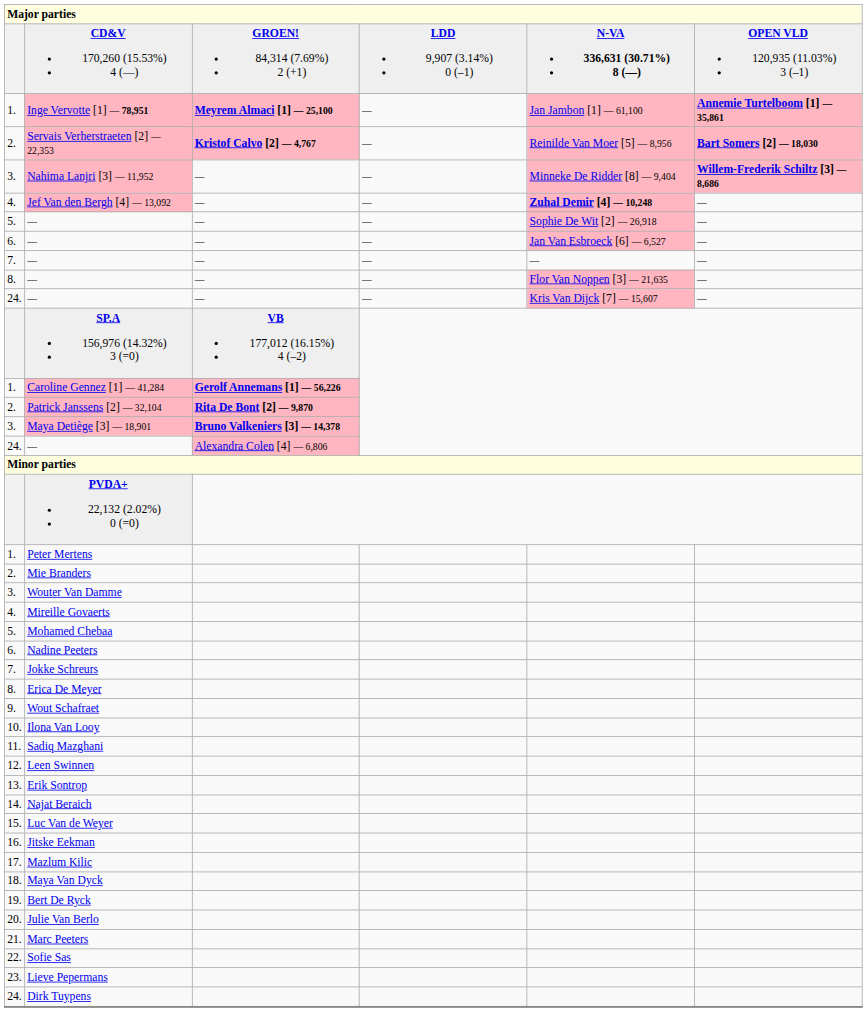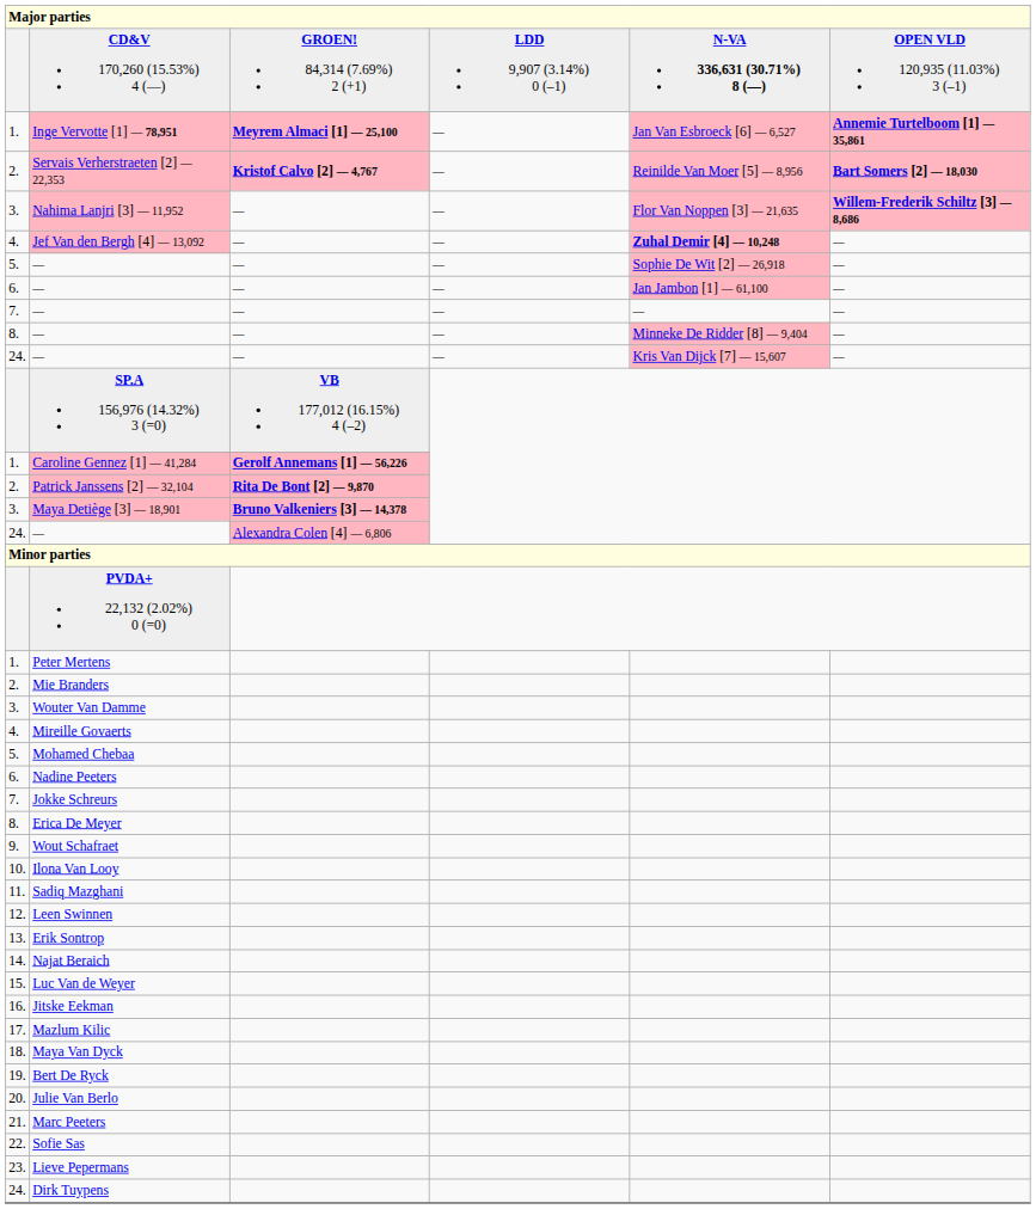 <table class="wikitable" style=text-align:left;font-size:90%>
 <tr>
 <td bgcolor=lightyellow colspan=6><strong>Major parties</strong></td>
 </tr>
 <tr>
 <th></th>
 <td bgcolor=efefef width=200 align=center><strong>  <a href='#'>CD&V</a> </strong><br><ul><li>170,260 (15.53%)</li><li>4 (—)</li></ul></td>
 <td bgcolor=efefef width=200 align=center><strong>  <a href='#'>GROEN!</a></strong><br><ul><li>84,314 (7.69%)</li><li>2 (+1)</li></ul></td>
 <td bgcolor=efefef width=200 align=center><strong>  <a href='#'>LDD</a></strong><br><ul><li>9,907 (3.14%)</li><li>0 (–1)</li></ul></td>
 <td bgcolor=efefef width=200 align=center><strong>  <a href='#'>N-VA</a></strong><br><ul><li><strong>336,631 (30.71%)</strong></li><li><strong>8 (—)</strong></li></ul></td>
 <td bgcolor=efefef width=200 align=center><strong>  <a href='#'>OPEN VLD</a></strong><br><ul><li>120,935 (11.03%)</li><li>3 (–1)</li></ul></td>
 </tr>
 <tr>
 <td>1.</td>
 <td bgcolor=lightpink><a href='#'>Inge Vervotte</a> [1] <small>— <strong>78,951</strong></small></td>
 <td bgcolor=lightpink><strong><a href='#'>Meyrem Almaci</a> [1] <small>— 25,100</small></strong></td>
 <td><small>—</small></td>
-<td bgcolor=lightpink><a href='#'>Jan Jambon</a> [1] <small>— 61,100	</small></td>
+<td bgcolor=lightpink><a href='#'>Jan Van Esbroeck</a> [6] <small>— 6,527</small></td>
 <td bgcolor=lightpink><strong><a href='#'>Annemie Turtelboom</a> [1] <small>— 35,861	</small></strong></td>
 </tr>
 <tr>
 <td>2.</td>
 <td bgcolor=lightpink><a href='#'>Servais Verherstraeten</a> [2] <small>— 22,353</small></td>
 <td bgcolor=lightpink><strong><a href='#'>Kristof Calvo</a> [2] <small>— 4,767</small></strong></td>
 <td><small>—</small></td>
 <td bgcolor=lightpink><a href='#'>Reinilde Van Moer</a> [5] <small>— 8,956</small></td>
 <td bgcolor=lightpink><strong><a href='#'>Bart Somers</a> [2] <small>— 18,030</small></strong></td>
 </tr>
 <tr>
 <td>3.</td>
 <td bgcolor=lightpink><a href='#'>Nahima Lanjri</a> [3] <small>— 11,952</small></td>
 <td><small>—</small></td>
 <td><small>—</small></td>
-<td bgcolor=lightpink><a href='#'>Minneke De Ridder</a> [8] <small>— 9,404</small></td>
+<td bgcolor=lightpink><a href='#'>Flor Van Noppen</a> [3] <small>— 21,635</small></td>
 <td bgcolor=lightpink><strong><a href='#'>Willem-Frederik Schiltz</a> [3] <small>— 8,686	</small></strong></td>
 </tr>
 <tr>
 <td>4.</td>
 <td bgcolor=lightpink><a href='#'>Jef Van den Bergh</a> [4] <small>— 13,092</small></td>
 <td><small>—</small></td>
 <td><small>—</small></td>
 <td bgcolor=lightpink><strong><a href='#'>Zuhal Demir</a> [4] <small>— 10,248</small></strong></td>
 <td><small>—</small></td>
 </tr>
 <tr>
 <td>5.</td>
 <td><small>—</small></td>
 <td><small>—</small></td>
 <td><small>—</small></td>
 <td bgcolor=lightpink><a href='#'>Sophie De Wit</a> [2] <small>— 26,918</small></td>
 <td><small>—</small></td>
 </tr>
 <tr>
 <td>6.</td>
 <td><small>—</small></td>
 <td><small>—</small></td>
 <td><small>—</small></td>
-<td bgcolor=lightpink><a href='#'>Jan Van Esbroeck</a> [6] <small>— 6,527</small></td>
+<td bgcolor=lightpink><a href='#'>Jan Jambon</a> [1] <small>— 61,100	</small></td>
 <td><small>—</small></td>
 </tr>
 <tr>
 <td>7.</td>
 <td><small>—</small></td>
 <td><small>—</small></td>
 <td><small>—</small></td>
 <td><small>—</small></td>
 <td><small>—</small></td>
 </tr>
 <tr>
 <td>8.</td>
 <td><small>—</small></td>
 <td><small>—</small></td>
 <td><small>—</small></td>
-<td bgcolor=lightpink><a href='#'>Flor Van Noppen</a> [3] <small>— 21,635</small></td>
+<td bgcolor=lightpink><a href='#'>Minneke De Ridder</a> [8] <small>— 9,404</small></td>
 <td><small>—</small></td>
 </tr>
 <tr>
 <td>24.</td>
 <td><small>—</small></td>
 <td><small>—</small></td>
 <td><small>—</small></td>
 <td bgcolor=lightpink><a href='#'>Kris Van Dijck</a> [7] <small>— 15,607</small></td>
 <td><small>—</small></td>
 </tr>
 <tr>
 <th></th>
 <td bgcolor=efefef width=200 align=center><strong> <a href='#'>SP.A</a> </strong><br><ul><li>156,976 (14.32%)</li><li>3 (=0)</li></ul></td>
 <td bgcolor=efefef width=200 align=center><strong> <a href='#'>VB</a></strong><br><ul><li>177,012 (16.15%)</li><li>4 (–2)</li></ul></td>
 </tr>
 <tr>
 <td>1.</td>
 <td bgcolor=lightpink><a href='#'>Caroline Gennez</a> [1] <small>— 41,284</small></td>
 <td bgcolor=lightpink><strong><a href='#'>Gerolf Annemans</a> [1] <small>— 56,226</small></strong></td>
 </tr>
 <tr>
 <td>2.</td>
 <td bgcolor=lightpink><a href='#'>Patrick Janssens</a> [2] <small>— 32,104</small></td>
 <td bgcolor=lightpink><strong><a href='#'>Rita De Bont</a> [2] <small>— 9,870</small></strong></td>
 </tr>
 <tr>
 <td>3.</td>
 <td bgcolor=lightpink><a href='#'>Maya Detiège</a> [3] <small>— 18,901</small></td>
 <td bgcolor=lightpink><strong><a href='#'>Bruno Valkeniers</a> [3] <small>— 14,378</small></strong></td>
 </tr>
 <tr>
 <td>24.</td>
 <td><small>—</small></td>
 <td bgcolor=lightpink><a href='#'>Alexandra Colen</a> [4] <small>— 6,806</small></td>
 </tr>
 <tr>
 <td bgcolor=lightyellow colspan=6><strong>Minor parties</strong></td>
 </tr>
 <tr>
 <th></th>
 <td bgcolor=efefef width=200 align=center><strong> <a href='#'>PVDA+</a></strong><br><ul><li>22,132 (2.02%)</li><li>0 (=0)</li></ul></td>
 </tr>
 <tr>
 <td>1.</td>
 <td><a href='#'>Peter Mertens</a></td>
 <td></td>
 <td></td>
 <td></td>
 <td></td>
 </tr>
 <tr>
 <td>2.</td>
 <td><a href='#'>Mie Branders</a></td>
 <td></td>
 <td></td>
 <td></td>
 <td></td>
 </tr>
 <tr>
 <td>3.</td>
 <td><a href='#'>Wouter Van Damme</a></td>
 <td></td>
 <td></td>
 <td></td>
 <td></td>
 </tr>
 <tr>
 <td>4.</td>
 <td><a href='#'>Mireille Govaerts</a></td>
 <td></td>
 <td></td>
 <td></td>
 <td></td>
 </tr>
 <tr>
 <td>5.</td>
 <td><a href='#'>Mohamed Chebaa</a></td>
 <td></td>
 <td></td>
 <td></td>
 <td></td>
 </tr>
 <tr>
 <td>6.</td>
 <td><a href='#'>Nadine Peeters</a></td>
 <td></td>
 <td></td>
 <td></td>
 <td></td>
 </tr>
 <tr>
 <td>7.</td>
 <td><a href='#'>Jokke Schreurs</a></td>
 <td></td>
 <td></td>
 <td></td>
 <td></td>
 </tr>
 <tr>
 <td>8.</td>
 <td><a href='#'>Erica De Meyer</a></td>
 <td></td>
 <td></td>
 <td></td>
 <td></td>
 </tr>
 <tr>
 <td>9.</td>
 <td><a href='#'>Wout Schafraet</a></td>
 <td></td>
 <td></td>
 <td></td>
 <td></td>
 </tr>
 <tr>
 <td>10.</td>
 <td><a href='#'>Ilona Van Looy</a></td>
 <td></td>
 <td></td>
 <td></td>
 <td></td>
 </tr>
 <tr>
 <td>11.</td>
 <td><a href='#'>Sadiq Mazghani</a></td>
 <td></td>
 <td></td>
 <td></td>
 <td></td>
 </tr>
 <tr>
 <td>12.</td>
 <td><a href='#'>Leen Swinnen</a></td>
 <td></td>
 <td></td>
 <td></td>
 <td></td>
 </tr>
 <tr>
 <td>13.</td>
 <td><a href='#'>Erik Sontrop</a></td>
 <td></td>
 <td></td>
 <td></td>
 <td></td>
 </tr>
 <tr>
 <td>14.</td>
 <td><a href='#'>Najat Beraich</a></td>
 <td></td>
 <td></td>
 <td></td>
 <td></td>
 </tr>
 <tr>
 <td>15.</td>
 <td><a href='#'>Luc Van de Weyer</a></td>
 <td></td>
 <td></td>
 <td></td>
 <td></td>
 </tr>
 <tr>
 <td>16.</td>
 <td><a href='#'>Jitske Eekman</a></td>
 <td></td>
 <td></td>
 <td></td>
 <td></td>
 </tr>
 <tr>
 <td>17.</td>
 <td><a href='#'>Mazlum Kilic</a></td>
 <td></td>
 <td></td>
 <td></td>
 <td></td>
 </tr>
 <tr>
 <td>18.</td>
 <td><a href='#'>Maya Van Dyck</a></td>
 <td></td>
 <td></td>
 <td></td>
 <td></td>
 </tr>
 <tr>
 <td>19.</td>
 <td><a href='#'>Bert De Ryck</a></td>
 <td></td>
 <td></td>
 <td></td>
 <td></td>
 </tr>
 <tr>
 <td>20.</td>
 <td><a href='#'>Julie Van Berlo</a></td>
 <td></td>
 <td></td>
 <td></td>
 <td></td>
 </tr>
 <tr>
 <td>21.</td>
 <td><a href='#'>Marc Peeters</a></td>
 <td></td>
 <td></td>
 <td></td>
 <td></td>
 </tr>
 <tr>
 <td>22.</td>
 <td><a href='#'>Sofie Sas</a></td>
 <td></td>
 <td></td>
 <td></td>
 <td></td>
 </tr>
 <tr>
 <td>23.</td>
 <td><a href='#'>Lieve Pepermans</a></td>
 <td></td>
 <td></td>
 <td></td>
 <td></td>
 </tr>
 <tr>
 <td>24.</td>
 <td><a href='#'>Dirk Tuypens</a></td>
 <td></td>
 <td></td>
 <td></td>
 <td></td>
 </tr>
 <tr style="border-top:3px solid gray;">
 </tr>
 </table>
